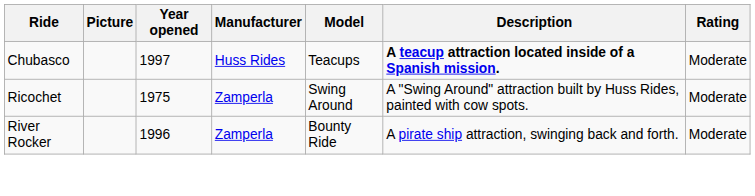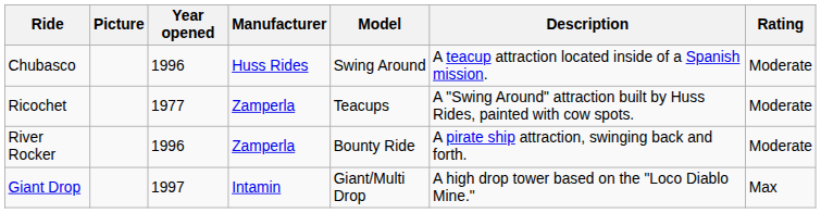 <table class="wikitable sortable">
 <tr>
 <th>Ride</th>
 <th>Picture</th>
 <th>Year opened</th>
 <th>Manufacturer</th>
 <th>Model</th>
 <th>Description</th>
 <th>Rating</th>
 </tr>
 <tr>
 <td>Chubasco</td>
 <td></td>
-<td>1997</td>
+<td>1996</td>
 <td><a href='#'>Huss Rides</a></td>
-<td>Teacups</td>
-<td><strong>A <a href='#'>teacup</a> attraction located inside of a <a href='#'>Spanish mission</a>.</strong></td>
+<td>Swing Around</td>
+<td>A <a href='#'>teacup</a> attraction located inside of a <a href='#'>Spanish mission</a>.</td>
 <td>Moderate</td>
 </tr>
 <tr>
 <td>Ricochet</td>
 <td></td>
-<td>1975</td>
+<td>1977</td>
 <td><a href='#'>Zamperla</a></td>
-<td>Swing Around</td>
+<td>Teacups</td>
 <td>A "Swing Around" attraction built by Huss Rides, painted with cow spots.</td>
 <td>Moderate</td>
 </tr>
 <tr>
 <td>River Rocker</td>
 <td></td>
 <td>1996</td>
 <td><a href='#'>Zamperla</a></td>
 <td>Bounty Ride</td>
 <td>A <a href='#'>pirate ship</a> attraction, swinging back and forth.</td>
 <td>Moderate</td>
 </tr>
+<tr>
+<td><a href='#'>Giant Drop</a></td>
+<td></td>
+<td>1997</td>
+<td><a href='#'>Intamin</a></td>
+<td>Giant/Multi Drop</td>
+<td>A  high drop tower based on the "Loco Diablo Mine."</td>
+<td>Max</td>
+</tr>
 </table>
